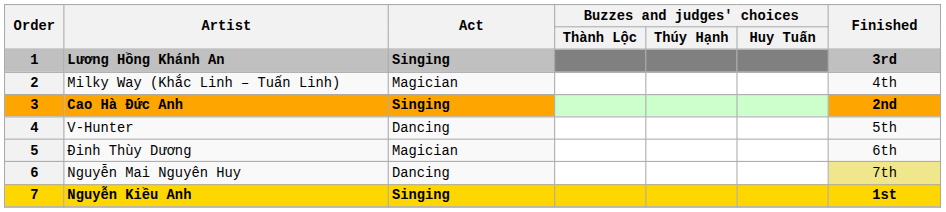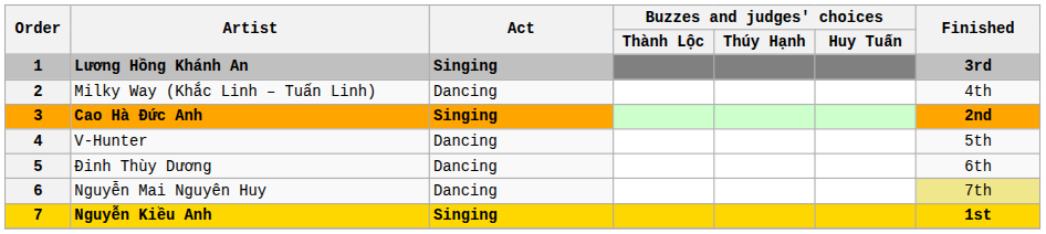 <table class=wikitable>
 <tr>
 <th rowspan=2 width=50>Order</th>
 <th rowspan=2 width=300>Artist</th>
 <th rowspan=2 width=150>Act</th>
 <th colspan=3 width=240>Buzzes and judges' choices</th>
 <th rowspan=2 width=100>Finished</th>
 </tr>
 <tr>
 <th width=80>Thành Lộc</th>
 <th width=80>Thúy Hạnh</th>
 <th width=80>Huy Tuấn</th>
 </tr>
 <tr>
 <td align=center bgcolor=silver><strong>1</strong></td>
 <td bgcolor=silver><strong>Lương Hồng Khánh An</strong></td>
 <td bgcolor=silver><strong>Singing</strong></td>
 <td align=center bgcolor=gray></td>
 <td align=center bgcolor=gray></td>
 <td align=center bgcolor=gray></td>
 <td align=center bgcolor=silver><strong>3rd</strong></td>
 </tr>
 <tr>
 <th>2</th>
 <td>Milky Way (Khắc Linh – Tuấn Linh)</td>
-<td>Magician</td>
+<td>Dancing</td>
 <td align=center bgcolor=white></td>
 <td align=center bgcolor=white></td>
 <td align=center bgcolor=white></td>
 <td align=center>4th</td>
 </tr>
 <tr>
 <td align=center bgcolor=orange><strong>3</strong></td>
 <td bgcolor=orange><strong>Cao Hà Đức Anh</strong></td>
 <td bgcolor=orange><strong>Singing</strong></td>
 <td align=center bgcolor="#cfc"></td>
 <td align=center bgcolor="#cfc"></td>
 <td align=center bgcolor="#cfc"></td>
 <td align=center bgcolor=orange><strong>2nd</strong></td>
 </tr>
 <tr>
 <th>4</th>
 <td>V-Hunter</td>
 <td>Dancing</td>
 <td align=center bgcolor=white></td>
 <td align=center bgcolor=white></td>
 <td align=center bgcolor=white></td>
 <td align=center>5th</td>
 </tr>
 <tr>
 <th>5</th>
 <td>Đinh Thùy Dương</td>
-<td>Magician</td>
+<td>Dancing</td>
 <td align=center bgcolor=white></td>
 <td align=center bgcolor=white></td>
 <td align=center bgcolor=white></td>
 <td align=center>6th</td>
 </tr>
 <tr>
 <th>6</th>
 <td>Nguyễn Mai Nguyên Huy</td>
 <td>Dancing</td>
 <td align=center bgcolor=white></td>
 <td align=center bgcolor=white></td>
 <td align=center bgcolor=white></td>
 <td align=center style="background: khaki;">7th</td>
 </tr>
 <tr>
 <td align=center bgcolor=gold><strong>7</strong></td>
 <td bgcolor=gold><strong>Nguyễn Kiều Anh</strong></td>
 <td bgcolor=gold><strong>Singing</strong></td>
 <td align=center bgcolor=gold></td>
 <td align=center bgcolor=gold></td>
 <td align=center bgcolor=gold></td>
 <td align=center bgcolor=gold><strong>1st</strong></td>
 </tr>
 <tr>
 </tr>
 </table>
